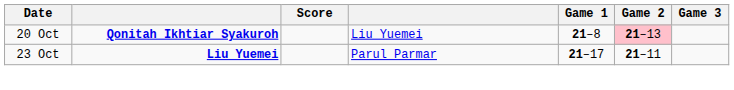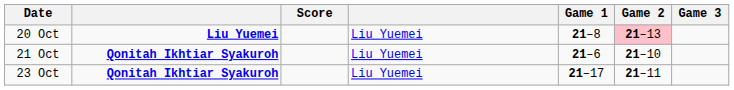 <table class="wikitable" style="text-align:center; font-size:90% ">
 <tr>
 <th width="60">Date</th>
 <th align="right" width="200"></th>
 <th width="60">Score</th>
 <th align="left" width="200"></th>
 <th width="50">Game 1</th>
 <th width="50">Game 2</th>
 <th width="50">Game 3</th>
 </tr>
 <tr>
 <td>20 Oct</td>
-<td align="right"><strong><a href='#'>Qonitah Ikhtiar Syakuroh</a> </strong></td>
+<td align="right"><strong><a href='#'>Liu Yuemei</a> </strong></td>
 <td align="center"></td>
 <td align="left"> <a href='#'>Liu Yuemei</a></td>
 <td><strong>21</strong>–8</td>
 <td style="background: pink;"><strong>21</strong>–13</td>
 <td></td>
 </tr>
 <tr>
+<td>21 Oct</td>
+<td align="right"><strong><a href='#'>Qonitah Ikhtiar Syakuroh</a> </strong></td>
+<td align="center"></td>
+<td align="left"> <a href='#'>Liu Yuemei</a></td>
+<td><strong>21</strong>–6</td>
+<td><strong>21</strong>–10</td>
+<td></td>
+</tr>
+<tr>
 <td>23 Oct</td>
-<td align="right"><strong><a href='#'>Liu Yuemei</a> </strong></td>
+<td align="right"><strong><a href='#'>Qonitah Ikhtiar Syakuroh</a> </strong></td>
 <td align="center"></td>
-<td align="left"> <a href='#'>Parul Parmar</a></td>
+<td align="left"> <a href='#'>Liu Yuemei</a></td>
 <td><strong>21</strong>–17</td>
 <td><strong>21</strong>–11</td>
 <td></td>
 </tr>
 </table>
